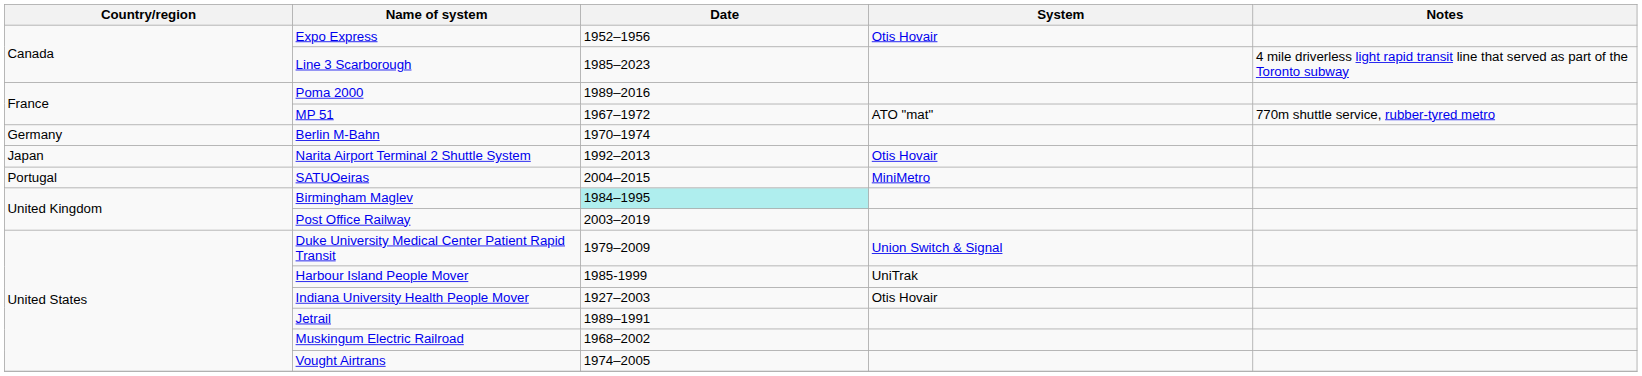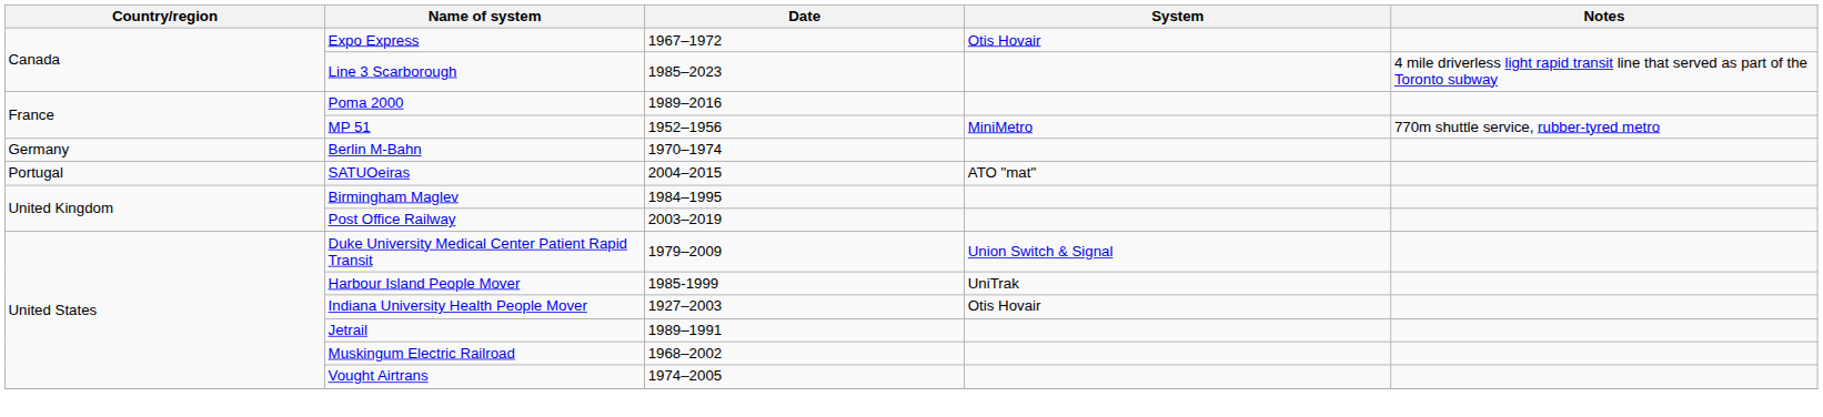 <table class="wikitable sortable">
 <tr>
 <th style="width:15%">Country/region</th>
 <th style="width:15%">Name of system</th>
 <th style="width:15%">Date</th>
 <th style="width:20%">System</th>
 <th style="width:20%">Notes</th>
 </tr>
 <tr>
 <td rowspan="2"> Canada</td>
 <td><a href='#'>Expo Express</a></td>
-<td>1952–1956</td>
+<td>1967–1972</td>
 <td><a href='#'>Otis Hovair</a></td>
 <td></td>
 </tr>
 <tr>
 <td><a href='#'>Line 3 Scarborough</a></td>
 <td>1985–2023</td>
 <td></td>
 <td>4 mile driverless <a href='#'>light rapid transit</a> line that served as part of the <a href='#'>Toronto subway</a></td>
 </tr>
 <tr>
 <td rowspan="2"> France</td>
 <td><a href='#'>Poma 2000</a></td>
 <td>1989–2016</td>
 <td></td>
 <td></td>
 </tr>
 <tr>
 <td><a href='#'>MP 51</a></td>
-<td>1967–1972</td>
-<td>ATO "mat"</td>
+<td>1952–1956</td>
+<td><a href='#'>MiniMetro</a></td>
 <td>770m shuttle service, <a href='#'>rubber-tyred metro</a></td>
 </tr>
 <tr>
 <td> Germany</td>
 <td><a href='#'>Berlin M-Bahn</a></td>
 <td>1970–1974</td>
 <td></td>
 <td></td>
 </tr>
 <tr>
-<td> Japan</td>
-<td><a href='#'>Narita Airport Terminal 2 Shuttle System</a></td>
-<td>1992–2013</td>
-<td><a href='#'>Otis Hovair</a></td>
-<td></td>
-</tr>
-<tr>
 <td> Portugal</td>
 <td><a href='#'>SATUOeiras</a></td>
 <td>2004–2015</td>
-<td><a href='#'>MiniMetro</a></td>
+<td>ATO "mat"</td>
 <td></td>
 </tr>
 <tr>
 <td rowspan="2"> United Kingdom</td>
 <td><a href='#'>Birmingham Maglev</a></td>
-<td style="background: paleturquoise;">1984–1995</td>
+<td>1984–1995</td>
 <td></td>
 <td></td>
 </tr>
 <tr>
 <td><a href='#'>Post Office Railway</a></td>
 <td>2003–2019</td>
 <td></td>
 <td></td>
 </tr>
 <tr>
 <td rowspan="6"> United States</td>
 <td><a href='#'>Duke University Medical Center Patient Rapid Transit</a></td>
 <td>1979–2009</td>
 <td><a href='#'>Union Switch & Signal</a></td>
 <td></td>
 </tr>
 <tr>
 <td><a href='#'>Harbour Island People Mover</a></td>
 <td>1985-1999</td>
 <td>UniTrak</td>
 <td></td>
 </tr>
 <tr>
 <td><a href='#'>Indiana University Health People Mover</a></td>
 <td>1927–2003</td>
 <td>Otis Hovair</td>
 <td></td>
 </tr>
 <tr>
 <td><a href='#'>Jetrail</a></td>
 <td>1989–1991</td>
 <td></td>
 <td></td>
 </tr>
 <tr>
 <td><a href='#'>Muskingum Electric Railroad</a></td>
 <td>1968–2002</td>
 <td></td>
 <td></td>
 </tr>
 <tr>
 <td><a href='#'>Vought Airtrans</a></td>
 <td>1974–2005</td>
 <td></td>
 <td></td>
 </tr>
 <tr>
 </tr>
 </table>
